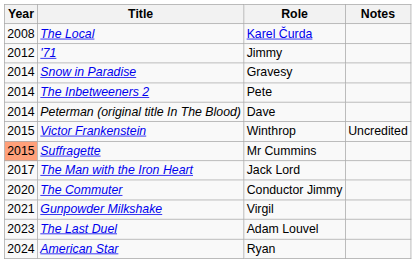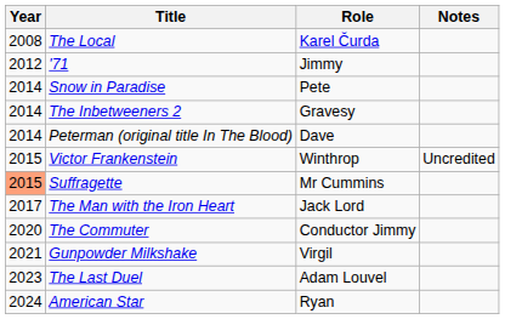 <table class="wikitable sortable">
 <tr>
 <th>Year</th>
 <th>Title</th>
 <th>Role</th>
 <th>Notes</th>
 </tr>
 <tr>
 <td>2008</td>
 <td><em><a href='#'>The Local</a></em></td>
 <td><a href='#'>Karel Čurda</a></td>
 <td></td>
 </tr>
 <tr>
 <td>2012</td>
 <td><em><a href='#'>'71</a></em></td>
 <td>Jimmy</td>
 <td></td>
 </tr>
 <tr>
 <td>2014</td>
 <td><em><a href='#'>Snow in Paradise</a></em></td>
-<td>Gravesy</td>
+<td>Pete</td>
 <td></td>
 </tr>
 <tr>
 <td>2014</td>
 <td><em><a href='#'>The Inbetweeners 2</a></em></td>
-<td>Pete</td>
+<td>Gravesy</td>
 <td></td>
 </tr>
 <tr>
 <td>2014</td>
 <td><em>Peterman (original title In The Blood)</em></td>
 <td>Dave</td>
 <td></td>
 </tr>
 <tr>
 <td>2015</td>
 <td><em><a href='#'>Victor Frankenstein</a></em></td>
 <td>Winthrop</td>
 <td>Uncredited</td>
 </tr>
 <tr>
 <td style="background: lightsalmon;">2015</td>
 <td><em><a href='#'>Suffragette</a></em></td>
 <td>Mr Cummins</td>
 <td></td>
 </tr>
 <tr>
 <td>2017</td>
 <td><em><a href='#'>The Man with the Iron Heart</a></em></td>
 <td>Jack Lord</td>
 <td></td>
 </tr>
 <tr>
 <td>2020</td>
 <td><em><a href='#'>The Commuter</a></em></td>
 <td>Conductor Jimmy</td>
 <td></td>
 </tr>
 <tr>
 <td>2021</td>
 <td><em><a href='#'>Gunpowder Milkshake</a></em></td>
 <td>Virgil</td>
 <td></td>
 </tr>
 <tr>
 <td>2023</td>
 <td><em><a href='#'>The Last Duel</a></em></td>
 <td>Adam Louvel</td>
 <td></td>
 </tr>
 <tr>
 <td>2024</td>
 <td><em><a href='#'>American Star</a></em></td>
 <td>Ryan</td>
 <td></td>
 </tr>
 </table>
